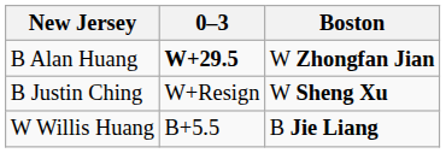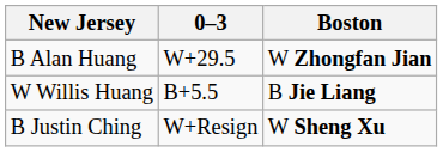 <table class="wikitable">
 <tr>
 <th>New Jersey</th>
 <th>0–3</th>
 <th>Boston</th>
 </tr>
 <tr>
 <td>B Alan Huang</td>
-<td><strong>W+29.5</strong></td>
+<td>W+29.5</td>
 <td>W <strong>Zhongfan Jian</strong></td>
+</tr>
+<tr>
+<td>W Willis Huang</td>
+<td>B+5.5</td>
+<td>B <strong>Jie Liang</strong></td>
 </tr>
 <tr>
 <td>B Justin Ching</td>
 <td>W+Resign</td>
 <td>W <strong>Sheng Xu</strong></td>
 </tr>
-<tr>
-<td>W Willis Huang</td>
-<td>B+5.5</td>
-<td>B <strong>Jie Liang</strong></td>
-</tr>
 </table>
